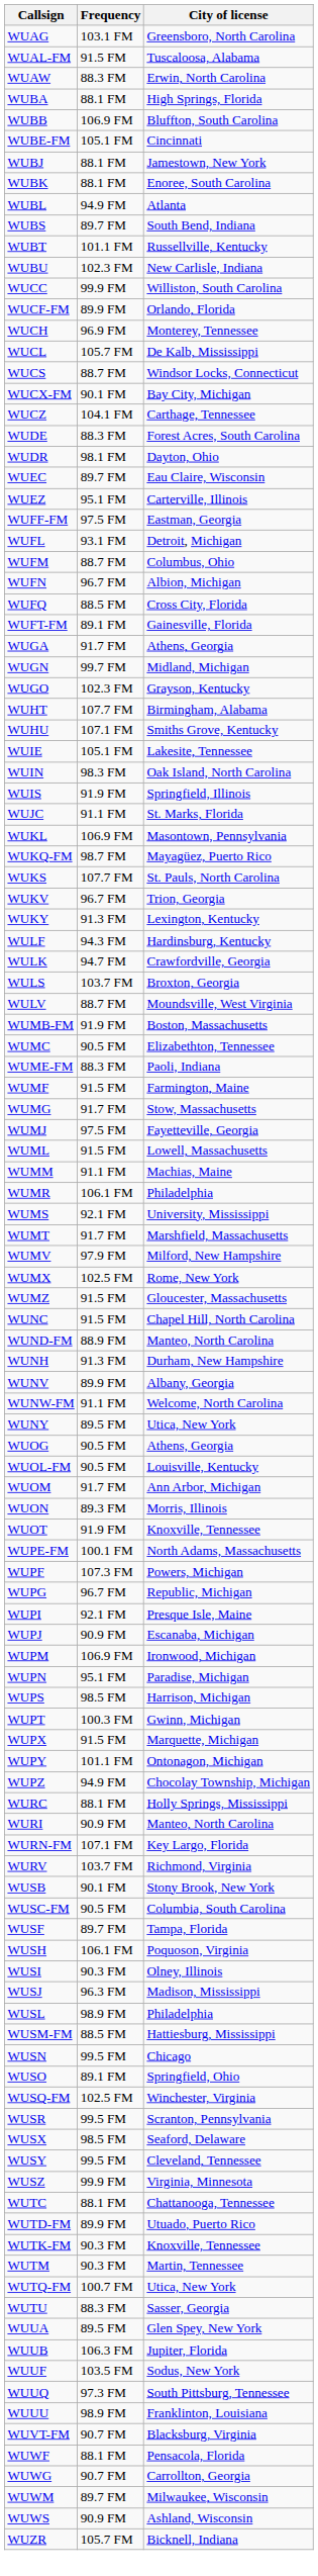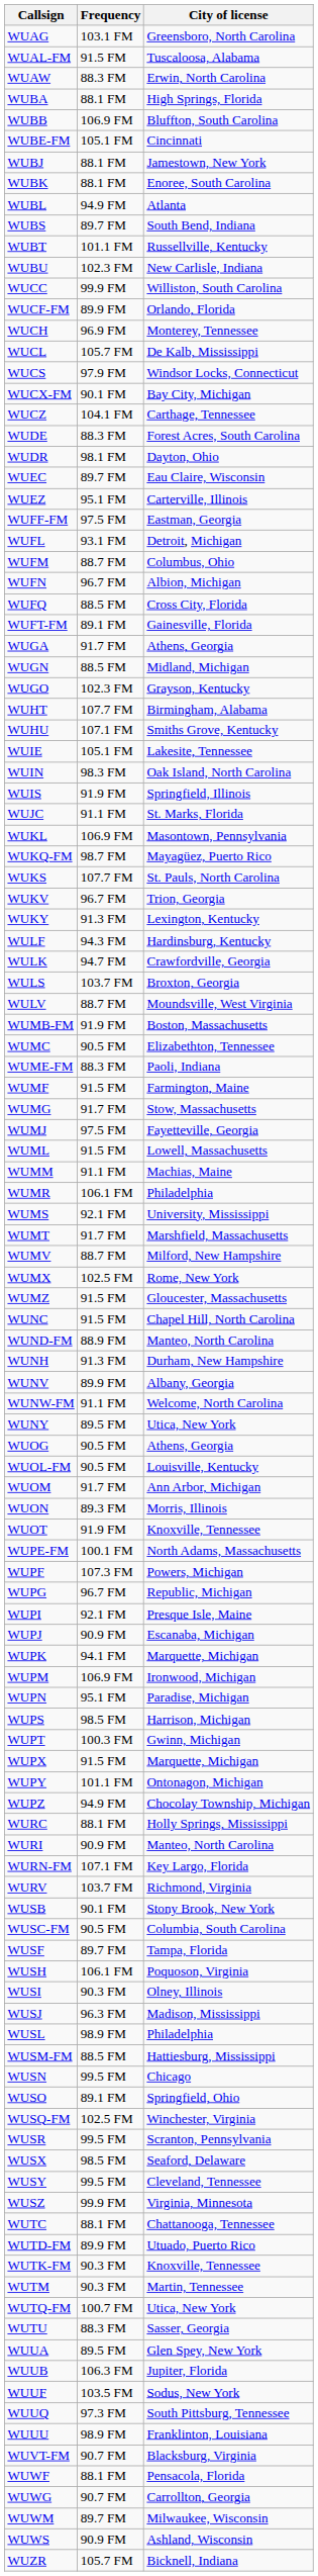 <table class="wikitable sortable">
 <tr>
 <th>Callsign</th>
 <th>Frequency</th>
 <th>City of license</th>
 </tr>
 <tr>
 <td><a href='#'>WUAG</a></td>
 <td>103.1 FM</td>
 <td><a href='#'>Greensboro, North Carolina</a></td>
 </tr>
 <tr>
 <td><a href='#'>WUAL-FM</a></td>
 <td>91.5 FM</td>
 <td><a href='#'>Tuscaloosa, Alabama</a></td>
 </tr>
 <tr>
 <td><a href='#'>WUAW</a></td>
 <td>88.3 FM</td>
 <td><a href='#'>Erwin, North Carolina</a></td>
 </tr>
 <tr>
 <td><a href='#'>WUBA</a></td>
 <td>88.1 FM</td>
 <td><a href='#'>High Springs, Florida</a></td>
 </tr>
 <tr>
 <td><a href='#'>WUBB</a></td>
 <td>106.9 FM</td>
 <td><a href='#'>Bluffton, South Carolina</a></td>
 </tr>
 <tr>
 <td><a href='#'>WUBE-FM</a></td>
 <td>105.1 FM</td>
 <td><a href='#'>Cincinnati</a></td>
 </tr>
 <tr>
 <td><a href='#'>WUBJ</a></td>
 <td>88.1 FM</td>
 <td><a href='#'>Jamestown, New York</a></td>
 </tr>
 <tr>
 <td><a href='#'>WUBK</a></td>
 <td>88.1 FM</td>
 <td><a href='#'>Enoree, South Carolina</a></td>
 </tr>
 <tr>
 <td><a href='#'>WUBL</a></td>
 <td>94.9 FM</td>
 <td><a href='#'>Atlanta</a></td>
 </tr>
 <tr>
 <td><a href='#'>WUBS</a></td>
 <td>89.7 FM</td>
 <td><a href='#'>South Bend, Indiana</a></td>
 </tr>
 <tr>
 <td><a href='#'>WUBT</a></td>
 <td>101.1 FM</td>
 <td><a href='#'>Russellville, Kentucky</a></td>
 </tr>
 <tr>
 <td><a href='#'>WUBU</a></td>
 <td>102.3 FM</td>
 <td><a href='#'>New Carlisle, Indiana</a></td>
 </tr>
 <tr>
 <td><a href='#'>WUCC</a></td>
 <td>99.9 FM</td>
 <td><a href='#'>Williston, South Carolina</a></td>
 </tr>
 <tr>
 <td><a href='#'>WUCF-FM</a></td>
 <td>89.9 FM</td>
 <td><a href='#'>Orlando, Florida</a></td>
 </tr>
 <tr>
 <td><a href='#'>WUCH</a></td>
 <td>96.9 FM</td>
 <td><a href='#'>Monterey, Tennessee</a></td>
 </tr>
 <tr>
 <td><a href='#'>WUCL</a></td>
 <td>105.7 FM</td>
 <td><a href='#'>De Kalb, Mississippi</a></td>
 </tr>
 <tr>
 <td><a href='#'>WUCS</a></td>
-<td>88.7 FM</td>
+<td>97.9 FM</td>
 <td><a href='#'>Windsor Locks, Connecticut</a></td>
 </tr>
 <tr>
 <td><a href='#'>WUCX-FM</a></td>
 <td>90.1 FM</td>
 <td><a href='#'>Bay City, Michigan</a></td>
 </tr>
 <tr>
 <td><a href='#'>WUCZ</a></td>
 <td>104.1 FM</td>
 <td><a href='#'>Carthage, Tennessee</a></td>
 </tr>
 <tr>
 <td><a href='#'>WUDE</a></td>
 <td>88.3 FM</td>
 <td><a href='#'>Forest Acres, South Carolina</a></td>
 </tr>
 <tr>
 <td><a href='#'>WUDR</a></td>
 <td>98.1 FM</td>
 <td><a href='#'>Dayton, Ohio</a></td>
 </tr>
 <tr>
 <td><a href='#'>WUEC</a></td>
 <td>89.7 FM</td>
 <td><a href='#'>Eau Claire, Wisconsin</a></td>
 </tr>
 <tr>
 <td><a href='#'>WUEZ</a></td>
 <td>95.1 FM</td>
 <td><a href='#'>Carterville, Illinois</a></td>
 </tr>
 <tr>
 <td><a href='#'>WUFF-FM</a></td>
 <td>97.5 FM</td>
 <td><a href='#'>Eastman, Georgia</a></td>
 </tr>
 <tr>
 <td><a href='#'>WUFL</a></td>
 <td>93.1 FM</td>
 <td><a href='#'>Detroit</a>, <a href='#'>Michigan</a></td>
 </tr>
 <tr>
 <td><a href='#'>WUFM</a></td>
 <td>88.7 FM</td>
 <td><a href='#'>Columbus, Ohio</a></td>
 </tr>
 <tr>
 <td><a href='#'>WUFN</a></td>
 <td>96.7 FM</td>
 <td><a href='#'>Albion, Michigan</a></td>
 </tr>
 <tr>
 <td><a href='#'>WUFQ</a></td>
 <td>88.5 FM</td>
 <td><a href='#'>Cross City, Florida</a></td>
 </tr>
 <tr>
 <td><a href='#'>WUFT-FM</a></td>
 <td>89.1 FM</td>
 <td><a href='#'>Gainesville, Florida</a></td>
 </tr>
 <tr>
 <td><a href='#'>WUGA</a></td>
 <td>91.7 FM</td>
 <td><a href='#'>Athens, Georgia</a></td>
 </tr>
 <tr>
 <td><a href='#'>WUGN</a></td>
-<td>99.7 FM</td>
+<td>88.5 FM</td>
 <td><a href='#'>Midland, Michigan</a></td>
 </tr>
 <tr>
 <td><a href='#'>WUGO</a></td>
 <td>102.3 FM</td>
 <td><a href='#'>Grayson, Kentucky</a></td>
 </tr>
 <tr>
 <td><a href='#'>WUHT</a></td>
 <td>107.7 FM</td>
 <td><a href='#'>Birmingham, Alabama</a></td>
 </tr>
 <tr>
 <td><a href='#'>WUHU</a></td>
 <td>107.1 FM</td>
 <td><a href='#'>Smiths Grove, Kentucky</a></td>
 </tr>
 <tr>
 <td><a href='#'>WUIE</a></td>
 <td>105.1 FM</td>
 <td><a href='#'>Lakesite, Tennessee</a></td>
 </tr>
 <tr>
 <td><a href='#'>WUIN</a></td>
 <td>98.3 FM</td>
 <td><a href='#'>Oak Island, North Carolina</a></td>
 </tr>
 <tr>
 <td><a href='#'>WUIS</a></td>
 <td>91.9 FM</td>
 <td><a href='#'>Springfield, Illinois</a></td>
 </tr>
 <tr>
 <td><a href='#'>WUJC</a></td>
 <td>91.1 FM</td>
 <td><a href='#'>St. Marks, Florida</a></td>
 </tr>
 <tr>
 <td><a href='#'>WUKL</a></td>
 <td>106.9 FM</td>
 <td><a href='#'>Masontown, Pennsylvania</a></td>
 </tr>
 <tr>
 <td><a href='#'>WUKQ-FM</a></td>
 <td>98.7 FM</td>
 <td><a href='#'>Mayagüez, Puerto Rico</a></td>
 </tr>
 <tr>
 <td><a href='#'>WUKS</a></td>
 <td>107.7 FM</td>
 <td><a href='#'>St. Pauls, North Carolina</a></td>
 </tr>
 <tr>
 <td><a href='#'>WUKV</a></td>
 <td>96.7 FM</td>
 <td><a href='#'>Trion, Georgia</a></td>
 </tr>
 <tr>
 <td><a href='#'>WUKY</a></td>
 <td>91.3 FM</td>
 <td><a href='#'>Lexington, Kentucky</a></td>
 </tr>
 <tr>
 <td><a href='#'>WULF</a></td>
 <td>94.3 FM</td>
 <td><a href='#'>Hardinsburg, Kentucky</a></td>
 </tr>
 <tr>
 <td><a href='#'>WULK</a></td>
 <td>94.7 FM</td>
 <td><a href='#'>Crawfordville, Georgia</a></td>
 </tr>
 <tr>
 <td><a href='#'>WULS</a></td>
 <td>103.7 FM</td>
 <td><a href='#'>Broxton, Georgia</a></td>
 </tr>
 <tr>
 <td><a href='#'>WULV</a></td>
 <td>88.7 FM</td>
 <td><a href='#'>Moundsville, West Virginia</a></td>
 </tr>
 <tr>
 <td><a href='#'>WUMB-FM</a></td>
 <td>91.9 FM</td>
 <td><a href='#'>Boston, Massachusetts</a></td>
 </tr>
 <tr>
 <td><a href='#'>WUMC</a></td>
 <td>90.5 FM</td>
 <td><a href='#'>Elizabethton, Tennessee</a></td>
 </tr>
 <tr>
 <td><a href='#'>WUME-FM</a></td>
 <td>88.3 FM</td>
 <td><a href='#'>Paoli, Indiana</a></td>
 </tr>
 <tr>
 <td><a href='#'>WUMF</a></td>
 <td>91.5 FM</td>
 <td><a href='#'>Farmington, Maine</a></td>
 </tr>
 <tr>
 <td><a href='#'>WUMG</a></td>
 <td>91.7 FM</td>
 <td><a href='#'>Stow, Massachusetts</a></td>
 </tr>
 <tr>
 <td><a href='#'>WUMJ</a></td>
 <td>97.5 FM</td>
 <td><a href='#'>Fayetteville, Georgia</a></td>
 </tr>
 <tr>
 <td><a href='#'>WUML</a></td>
 <td>91.5 FM</td>
 <td><a href='#'>Lowell, Massachusetts</a></td>
 </tr>
 <tr>
 <td><a href='#'>WUMM</a></td>
 <td>91.1 FM</td>
 <td><a href='#'>Machias, Maine</a></td>
 </tr>
 <tr>
 <td><a href='#'>WUMR</a></td>
 <td>106.1 FM</td>
 <td><a href='#'>Philadelphia</a></td>
 </tr>
 <tr>
 <td><a href='#'>WUMS</a></td>
 <td>92.1 FM</td>
 <td><a href='#'>University, Mississippi</a></td>
 </tr>
 <tr>
 <td><a href='#'>WUMT</a></td>
 <td>91.7 FM</td>
 <td><a href='#'>Marshfield, Massachusetts</a></td>
 </tr>
 <tr>
 <td><a href='#'>WUMV</a></td>
-<td>97.9 FM</td>
+<td>88.7 FM</td>
 <td><a href='#'>Milford, New Hampshire</a></td>
 </tr>
 <tr>
 <td><a href='#'>WUMX</a></td>
 <td>102.5 FM</td>
 <td><a href='#'>Rome, New York</a></td>
 </tr>
 <tr>
 <td><a href='#'>WUMZ</a></td>
 <td>91.5 FM</td>
 <td><a href='#'>Gloucester, Massachusetts</a></td>
 </tr>
 <tr>
 <td><a href='#'>WUNC</a></td>
 <td>91.5 FM</td>
 <td><a href='#'>Chapel Hill, North Carolina</a></td>
 </tr>
 <tr>
 <td><a href='#'>WUND-FM</a></td>
 <td>88.9 FM</td>
 <td><a href='#'>Manteo, North Carolina</a></td>
 </tr>
 <tr>
 <td><a href='#'>WUNH</a></td>
 <td>91.3 FM</td>
 <td><a href='#'>Durham, New Hampshire</a></td>
 </tr>
 <tr>
 <td><a href='#'>WUNV</a></td>
 <td>89.9 FM</td>
 <td><a href='#'>Albany, Georgia</a></td>
 </tr>
 <tr>
 <td><a href='#'>WUNW-FM</a></td>
 <td>91.1 FM</td>
 <td><a href='#'>Welcome, North Carolina</a></td>
 </tr>
 <tr>
 <td><a href='#'>WUNY</a></td>
 <td>89.5 FM</td>
 <td><a href='#'>Utica, New York</a></td>
 </tr>
 <tr>
 <td><a href='#'>WUOG</a></td>
 <td>90.5 FM</td>
 <td><a href='#'>Athens, Georgia</a></td>
 </tr>
 <tr>
 <td><a href='#'>WUOL-FM</a></td>
 <td>90.5 FM</td>
 <td><a href='#'>Louisville, Kentucky</a></td>
 </tr>
 <tr>
 <td><a href='#'>WUOM</a></td>
 <td>91.7 FM</td>
 <td><a href='#'>Ann Arbor, Michigan</a></td>
 </tr>
 <tr>
 <td><a href='#'>WUON</a></td>
 <td>89.3 FM</td>
 <td><a href='#'>Morris, Illinois</a></td>
 </tr>
 <tr>
 <td><a href='#'>WUOT</a></td>
 <td>91.9 FM</td>
 <td><a href='#'>Knoxville, Tennessee</a></td>
 </tr>
 <tr>
 <td><a href='#'>WUPE-FM</a></td>
 <td>100.1 FM</td>
 <td><a href='#'>North Adams, Massachusetts</a></td>
 </tr>
 <tr>
 <td><a href='#'>WUPF</a></td>
 <td>107.3 FM</td>
 <td><a href='#'>Powers, Michigan</a></td>
 </tr>
 <tr>
 <td><a href='#'>WUPG</a></td>
 <td>96.7 FM</td>
 <td><a href='#'>Republic, Michigan</a></td>
 </tr>
 <tr>
 <td><a href='#'>WUPI</a></td>
 <td>92.1 FM</td>
 <td><a href='#'>Presque Isle, Maine</a></td>
 </tr>
 <tr>
 <td><a href='#'>WUPJ</a></td>
 <td>90.9 FM</td>
 <td><a href='#'>Escanaba, Michigan</a></td>
+</tr>
+<tr>
+<td><a href='#'>WUPK</a></td>
+<td>94.1 FM</td>
+<td><a href='#'>Marquette, Michigan</a></td>
 </tr>
 <tr>
 <td><a href='#'>WUPM</a></td>
 <td>106.9 FM</td>
 <td><a href='#'>Ironwood, Michigan</a></td>
 </tr>
 <tr>
 <td><a href='#'>WUPN</a></td>
 <td>95.1 FM</td>
 <td><a href='#'>Paradise, Michigan</a></td>
 </tr>
 <tr>
 <td><a href='#'>WUPS</a></td>
 <td>98.5 FM</td>
 <td><a href='#'>Harrison, Michigan</a></td>
 </tr>
 <tr>
 <td><a href='#'>WUPT</a></td>
 <td>100.3 FM</td>
 <td><a href='#'>Gwinn, Michigan</a></td>
 </tr>
 <tr>
 <td><a href='#'>WUPX</a></td>
 <td>91.5 FM</td>
 <td><a href='#'>Marquette, Michigan</a></td>
 </tr>
 <tr>
 <td><a href='#'>WUPY</a></td>
 <td>101.1 FM</td>
 <td><a href='#'>Ontonagon, Michigan</a></td>
 </tr>
 <tr>
 <td><a href='#'>WUPZ</a></td>
 <td>94.9 FM</td>
 <td><a href='#'>Chocolay Township, Michigan</a></td>
 </tr>
 <tr>
 <td><a href='#'>WURC</a></td>
 <td>88.1 FM</td>
 <td><a href='#'>Holly Springs, Mississippi</a></td>
 </tr>
 <tr>
 <td><a href='#'>WURI</a></td>
 <td>90.9 FM</td>
 <td><a href='#'>Manteo, North Carolina</a></td>
 </tr>
 <tr>
 <td><a href='#'>WURN-FM</a></td>
 <td>107.1 FM</td>
 <td><a href='#'>Key Largo, Florida</a></td>
 </tr>
 <tr>
 <td><a href='#'>WURV</a></td>
 <td>103.7 FM</td>
 <td><a href='#'>Richmond, Virginia</a></td>
 </tr>
 <tr>
 <td><a href='#'>WUSB</a></td>
 <td>90.1 FM</td>
 <td><a href='#'>Stony Brook, New York</a></td>
 </tr>
 <tr>
 <td><a href='#'>WUSC-FM</a></td>
 <td>90.5 FM</td>
 <td><a href='#'>Columbia, South Carolina</a></td>
 </tr>
 <tr>
 <td><a href='#'>WUSF</a></td>
 <td>89.7 FM</td>
 <td><a href='#'>Tampa, Florida</a></td>
 </tr>
 <tr>
 <td><a href='#'>WUSH</a></td>
 <td>106.1 FM</td>
 <td><a href='#'>Poquoson, Virginia</a></td>
 </tr>
 <tr>
 <td><a href='#'>WUSI</a></td>
 <td>90.3 FM</td>
 <td><a href='#'>Olney, Illinois</a></td>
 </tr>
 <tr>
 <td><a href='#'>WUSJ</a></td>
 <td>96.3 FM</td>
 <td><a href='#'>Madison, Mississippi</a></td>
 </tr>
 <tr>
 <td><a href='#'>WUSL</a></td>
 <td>98.9 FM</td>
 <td><a href='#'>Philadelphia</a></td>
 </tr>
 <tr>
 <td><a href='#'>WUSM-FM</a></td>
 <td>88.5 FM</td>
 <td><a href='#'>Hattiesburg, Mississippi</a></td>
 </tr>
 <tr>
 <td><a href='#'>WUSN</a></td>
 <td>99.5 FM</td>
 <td><a href='#'>Chicago</a></td>
 </tr>
 <tr>
 <td><a href='#'>WUSO</a></td>
 <td>89.1 FM</td>
 <td><a href='#'>Springfield, Ohio</a></td>
 </tr>
 <tr>
 <td><a href='#'>WUSQ-FM</a></td>
 <td>102.5 FM</td>
 <td><a href='#'>Winchester, Virginia</a></td>
 </tr>
 <tr>
 <td><a href='#'>WUSR</a></td>
 <td>99.5 FM</td>
 <td><a href='#'>Scranton, Pennsylvania</a></td>
 </tr>
 <tr>
 <td><a href='#'>WUSX</a></td>
 <td>98.5 FM</td>
 <td><a href='#'>Seaford, Delaware</a></td>
 </tr>
 <tr>
 <td><a href='#'>WUSY</a></td>
 <td>99.5 FM</td>
 <td><a href='#'>Cleveland, Tennessee</a></td>
 </tr>
 <tr>
 <td><a href='#'>WUSZ</a></td>
 <td>99.9 FM</td>
 <td><a href='#'>Virginia, Minnesota</a></td>
 </tr>
 <tr>
 <td><a href='#'>WUTC</a></td>
 <td>88.1 FM</td>
 <td><a href='#'>Chattanooga, Tennessee</a></td>
 </tr>
 <tr>
 <td><a href='#'>WUTD-FM</a></td>
 <td>89.9 FM</td>
 <td><a href='#'>Utuado, Puerto Rico</a></td>
 </tr>
 <tr>
 <td><a href='#'>WUTK-FM</a></td>
 <td>90.3 FM</td>
 <td><a href='#'>Knoxville, Tennessee</a></td>
 </tr>
 <tr>
 <td><a href='#'>WUTM</a></td>
 <td>90.3 FM</td>
 <td><a href='#'>Martin, Tennessee</a></td>
 </tr>
 <tr>
 <td><a href='#'>WUTQ-FM</a></td>
 <td>100.7 FM</td>
 <td><a href='#'>Utica, New York</a></td>
 </tr>
 <tr>
 <td><a href='#'>WUTU</a></td>
 <td>88.3 FM</td>
 <td><a href='#'>Sasser, Georgia</a></td>
 </tr>
 <tr>
 <td><a href='#'>WUUA</a></td>
 <td>89.5 FM</td>
 <td><a href='#'>Glen Spey, New York</a></td>
 </tr>
 <tr>
 <td><a href='#'>WUUB</a></td>
 <td>106.3 FM</td>
 <td><a href='#'>Jupiter, Florida</a></td>
 </tr>
 <tr>
 <td><a href='#'>WUUF</a></td>
 <td>103.5 FM</td>
 <td><a href='#'>Sodus, New York</a></td>
 </tr>
 <tr>
 <td><a href='#'>WUUQ</a></td>
 <td>97.3 FM</td>
 <td><a href='#'>South Pittsburg, Tennessee</a></td>
 </tr>
 <tr>
 <td><a href='#'>WUUU</a></td>
 <td>98.9 FM</td>
 <td><a href='#'>Franklinton, Louisiana</a></td>
 </tr>
 <tr>
 <td><a href='#'>WUVT-FM</a></td>
 <td>90.7 FM</td>
 <td><a href='#'>Blacksburg, Virginia</a></td>
 </tr>
 <tr>
 <td><a href='#'>WUWF</a></td>
 <td>88.1 FM</td>
 <td><a href='#'>Pensacola, Florida</a></td>
 </tr>
 <tr>
 <td><a href='#'>WUWG</a></td>
 <td>90.7 FM</td>
 <td><a href='#'>Carrollton, Georgia</a></td>
 </tr>
 <tr>
 <td><a href='#'>WUWM</a></td>
 <td>89.7 FM</td>
 <td><a href='#'>Milwaukee, Wisconsin</a></td>
 </tr>
 <tr>
 <td><a href='#'>WUWS</a></td>
 <td>90.9 FM</td>
 <td><a href='#'>Ashland, Wisconsin</a></td>
 </tr>
 <tr>
 <td><a href='#'>WUZR</a></td>
 <td>105.7 FM</td>
 <td><a href='#'>Bicknell, Indiana</a></td>
 </tr>
 </table>
